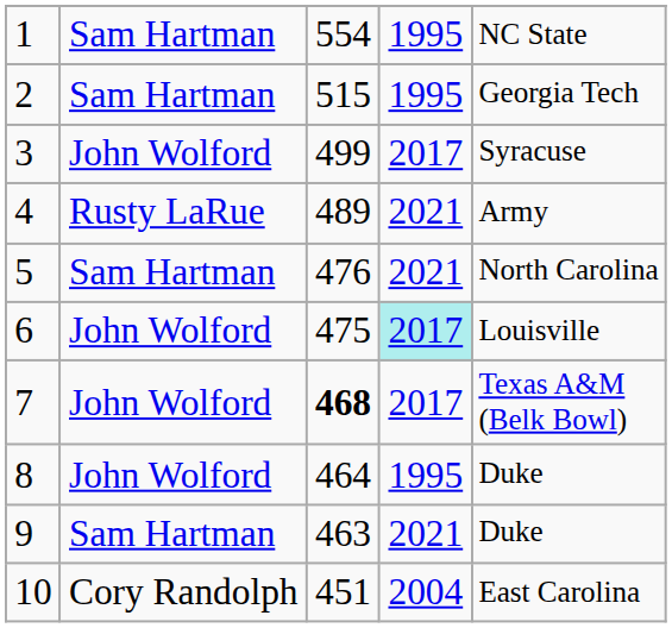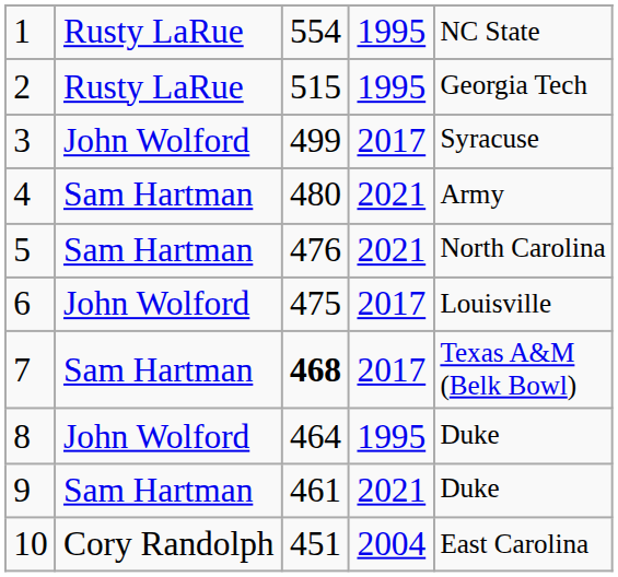 <table class="wikitable">
 <tr>
 </tr>
 <tr>
 <td>1</td>
-<td><a href='#'>Sam Hartman</a></td>
+<td><a href='#'>Rusty LaRue</a></td>
 <td><abbr>554</abbr></td>
 <td><a href='#'>1995</a></td>
 <td style="font-size:80%;">NC State</td>
 </tr>
 <tr>
 <td>2</td>
-<td><a href='#'>Sam Hartman</a></td>
+<td><a href='#'>Rusty LaRue</a></td>
 <td><abbr>515</abbr></td>
 <td><a href='#'>1995</a></td>
 <td style="font-size:80%;">Georgia Tech</td>
 </tr>
 <tr>
 <td>3</td>
 <td><a href='#'>John Wolford</a></td>
 <td><abbr>499</abbr></td>
 <td><a href='#'>2017</a></td>
 <td style="font-size:80%;">Syracuse</td>
 </tr>
 <tr>
 <td>4</td>
-<td><a href='#'>Rusty LaRue</a></td>
-<td><abbr>489</abbr></td>
+<td><a href='#'>Sam Hartman</a></td>
+<td><abbr>480</abbr></td>
 <td><a href='#'>2021</a></td>
 <td style="font-size:80%;">Army</td>
 </tr>
 <tr>
 <td>5</td>
 <td><a href='#'>Sam Hartman</a></td>
 <td><abbr>476</abbr></td>
 <td><a href='#'>2021</a></td>
 <td style="font-size:80%;">North Carolina</td>
 </tr>
 <tr>
 <td>6</td>
 <td><a href='#'>John Wolford</a></td>
 <td><abbr>475</abbr></td>
-<td style="background: paleturquoise;"><a href='#'>2017</a></td>
+<td><a href='#'>2017</a></td>
 <td style="font-size:80%;">Louisville</td>
 </tr>
 <tr>
 <td>7</td>
-<td><a href='#'>John Wolford</a></td>
+<td><a href='#'>Sam Hartman</a></td>
 <td><strong><abbr>468</abbr></strong></td>
 <td><a href='#'>2017</a></td>
 <td style="font-size:80%;"><a href='#'>Texas A&M</a><br>(<a href='#'>Belk Bowl</a>)</td>
 </tr>
 <tr>
 <td>8</td>
 <td><a href='#'>John Wolford</a></td>
 <td><abbr>464</abbr></td>
 <td><a href='#'>1995</a></td>
 <td style="font-size:80%;">Duke</td>
 </tr>
 <tr>
 <td>9</td>
 <td><a href='#'>Sam Hartman</a></td>
-<td><abbr>463</abbr></td>
+<td><abbr>461</abbr></td>
 <td><a href='#'>2021</a></td>
 <td style="font-size:80%;">Duke</td>
 </tr>
 <tr>
 <td>10</td>
 <td>Cory Randolph</td>
 <td><abbr>451</abbr></td>
 <td><a href='#'>2004</a></td>
 <td style="font-size:80%;">East Carolina</td>
 </tr>
 </table>
